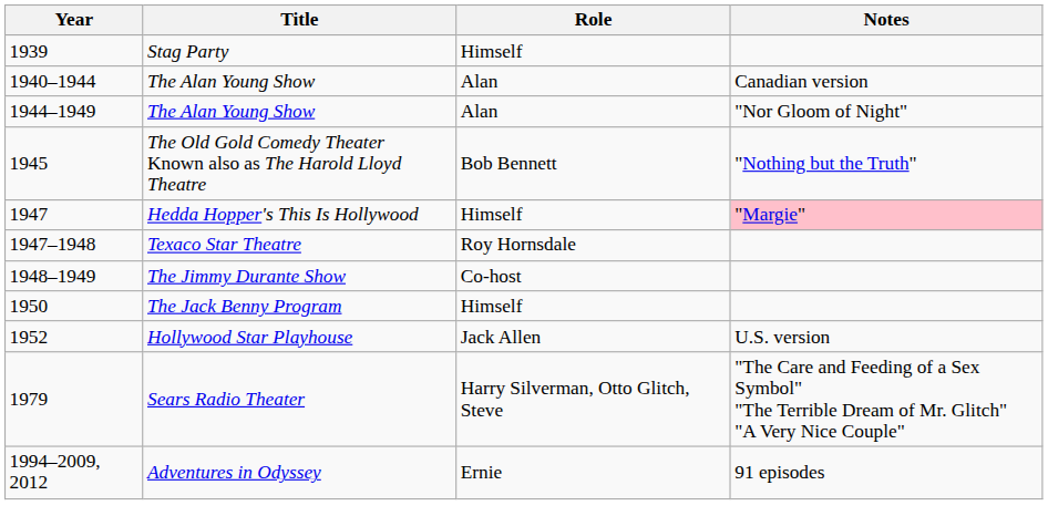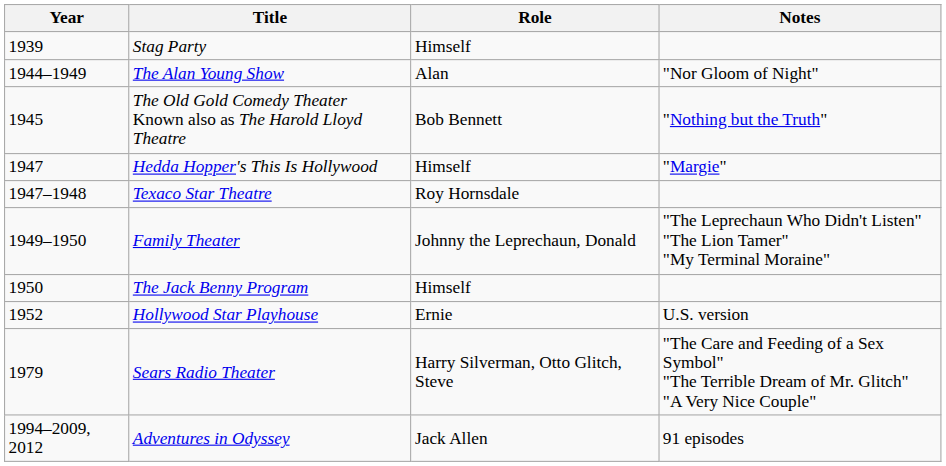 <table class="wikitable sortable">
 <tr>
 <th>Year</th>
 <th>Title</th>
 <th>Role</th>
 <th class="unsortable">Notes</th>
 </tr>
 <tr>
 <td>1939</td>
 <td><em>Stag Party</em></td>
 <td>Himself</td>
 <td></td>
-</tr>
-<tr>
-<td>1940–1944</td>
-<td data-sort-value="Alan Young Show, The"><em>The Alan Young Show</em></td>
-<td>Alan</td>
-<td>Canadian version</td>
 </tr>
 <tr>
 <td>1944–1949</td>
 <td data-sort-value="Alan Young Show, The"><em><a href='#'>The Alan Young Show</a></em></td>
 <td>Alan</td>
 <td>"Nor Gloom of Night"</td>
 </tr>
 <tr>
 <td>1945</td>
 <td data-sort-value="Old Gold Comedy Theater, The"><em>The Old Gold Comedy Theater</em><br>Known also as <em>The Harold Lloyd Theatre</em></td>
 <td>Bob Bennett</td>
 <td>"<a href='#'>Nothing but the Truth</a>"</td>
 </tr>
 <tr>
 <td>1947</td>
 <td><em><a href='#'>Hedda Hopper</a>'s This Is Hollywood</em></td>
 <td>Himself</td>
-<td style="background: pink;">"<a href='#'>Margie</a>"</td>
+<td>"<a href='#'>Margie</a>"</td>
 </tr>
 <tr>
 <td>1947–1948</td>
 <td><em><a href='#'>Texaco Star Theatre</a></em></td>
 <td>Roy Hornsdale</td>
 <td></td>
 </tr>
 <tr>
-<td>1948–1949</td>
-<td data-sort-value="Jimmy Durante Show, The"><em><a href='#'>The Jimmy Durante Show</a></em></td>
-<td>Co-host</td>
-<td></td>
+<td>1949–1950</td>
+<td><em><a href='#'>Family Theater</a></em></td>
+<td>Johnny the Leprechaun, Donald</td>
+<td>"The Leprechaun Who Didn't Listen"<br>"The Lion Tamer"<br>"My Terminal Moraine"</td>
 </tr>
 <tr>
 <td>1950</td>
 <td data-sort-value="Jack Benny Program, The"><em><a href='#'>The Jack Benny Program</a></em></td>
 <td>Himself</td>
 <td></td>
 </tr>
 <tr>
 <td>1952</td>
 <td><em><a href='#'>Hollywood Star Playhouse</a></em></td>
-<td>Jack Allen</td>
+<td>Ernie</td>
 <td>U.S. version</td>
 </tr>
 <tr>
 <td>1979</td>
 <td><em><a href='#'>Sears Radio Theater</a></em></td>
 <td>Harry Silverman, Otto Glitch, Steve</td>
 <td>"The Care and Feeding of a Sex Symbol"<br>"The Terrible Dream of Mr. Glitch"<br>"A Very Nice Couple"</td>
 </tr>
 <tr>
 <td>1994–2009, 2012</td>
 <td><em><a href='#'>Adventures in Odyssey</a></em></td>
-<td>Ernie</td>
+<td>Jack Allen</td>
 <td>91 episodes</td>
 </tr>
 </table>
